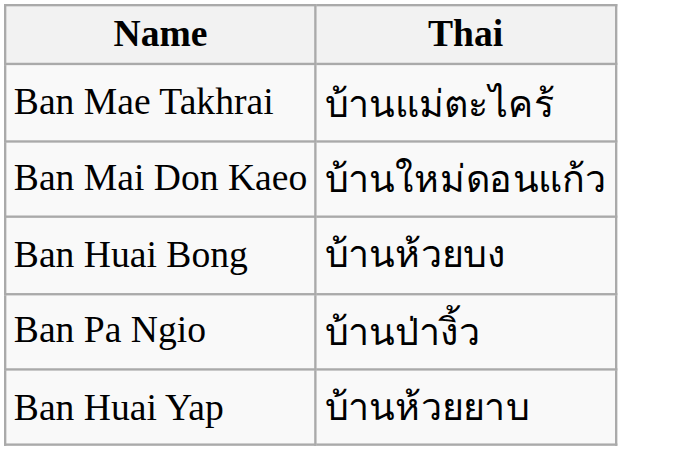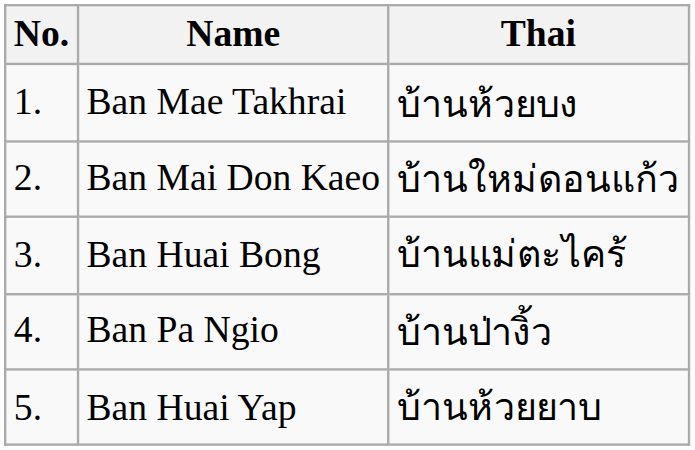 <table class="wikitable sortable">
 <tr>
+<th>No.</th>
 <th>Name</th>
 <th>Thai</th>
 </tr>
 <tr>
+<td>1.</td>
 <td>Ban Mae Takhrai</td>
-<td>บ้านแม่ตะไคร้</td>
+<td>บ้านห้วยบง</td>
 </tr>
 <tr>
+<td>2.</td>
 <td>Ban Mai Don Kaeo</td>
 <td>บ้านใหม่ดอนแก้ว</td>
 </tr>
 <tr>
+<td>3.</td>
 <td>Ban Huai Bong</td>
-<td>บ้านห้วยบง</td>
+<td>บ้านแม่ตะไคร้</td>
 </tr>
 <tr>
+<td>4.</td>
 <td>Ban Pa Ngio</td>
 <td>บ้านป่างิ้ว</td>
 </tr>
 <tr>
+<td>5.</td>
 <td>Ban Huai Yap</td>
 <td>บ้านห้วยยาบ</td>
 </tr>
 </table>
